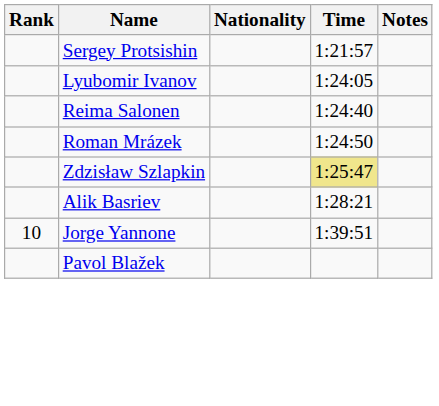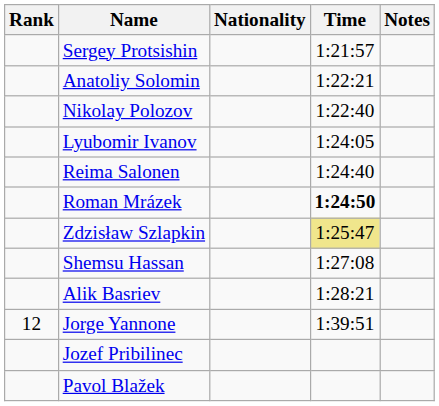 <table class="wikitable sortable" style="text-align:center">
 <tr>
 <th>Rank</th>
 <th>Name</th>
 <th>Nationality</th>
 <th>Time</th>
 <th>Notes</th>
 </tr>
 <tr>
 <td></td>
 <td align="left"><a href='#'>Sergey Protsishin</a></td>
 <td align=left></td>
 <td>1:21:57</td>
+<td></td>
+</tr>
+<tr>
+<td></td>
+<td align="left"><a href='#'>Anatoliy Solomin</a></td>
+<td align=left></td>
+<td>1:22:21</td>
+<td></td>
+</tr>
+<tr>
+<td></td>
+<td align="left"><a href='#'>Nikolay Polozov</a></td>
+<td align=left></td>
+<td>1:22:40</td>
 <td></td>
 </tr>
 <tr>
 <td></td>
 <td align="left"><a href='#'>Lyubomir Ivanov</a></td>
 <td align=left></td>
 <td>1:24:05</td>
 <td></td>
 </tr>
 <tr>
 <td></td>
 <td align="left"><a href='#'>Reima Salonen</a></td>
 <td align=left></td>
 <td>1:24:40</td>
 <td></td>
 </tr>
 <tr>
 <td></td>
 <td align="left"><a href='#'>Roman Mrázek</a></td>
 <td align=left></td>
-<td>1:24:50</td>
+<td><strong>1:24:50</strong></td>
 <td></td>
 </tr>
 <tr>
 <td></td>
 <td align="left"><a href='#'>Zdzisław Szlapkin</a></td>
 <td align=left></td>
 <td style="background: khaki;">1:25:47</td>
 <td></td>
 </tr>
 <tr>
 <td></td>
+<td align="left"><a href='#'>Shemsu Hassan</a></td>
+<td align=left></td>
+<td>1:27:08</td>
+<td></td>
+</tr>
+<tr>
+<td></td>
 <td align="left"><a href='#'>Alik Basriev</a></td>
 <td align=left></td>
 <td>1:28:21</td>
 <td></td>
 </tr>
 <tr>
-<td>10</td>
+<td>12</td>
 <td align="left"><a href='#'>Jorge Yannone</a></td>
 <td align=left></td>
 <td>1:39:51</td>
+<td></td>
+</tr>
+<tr>
+<td></td>
+<td align="left"><a href='#'>Jozef Pribilinec</a></td>
+<td align=left></td>
+<td></td>
 <td></td>
 </tr>
 <tr>
 <td></td>
 <td align="left"><a href='#'>Pavol Blažek</a></td>
 <td align=left></td>
 <td></td>
 <td></td>
 </tr>
 </table>
